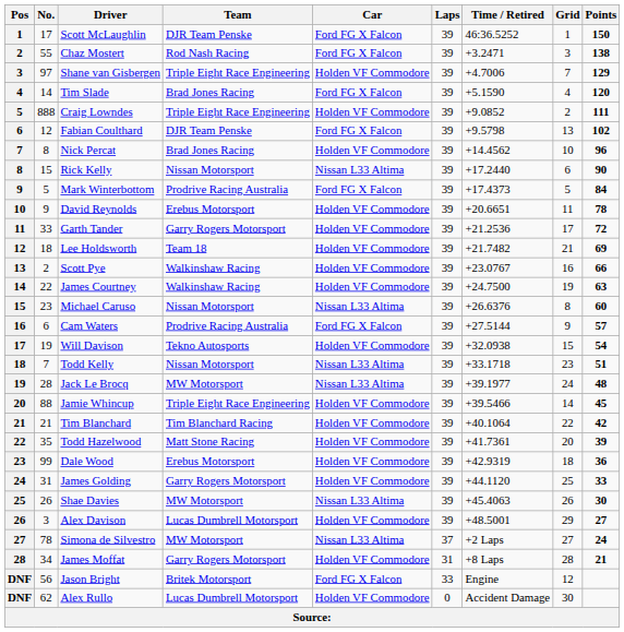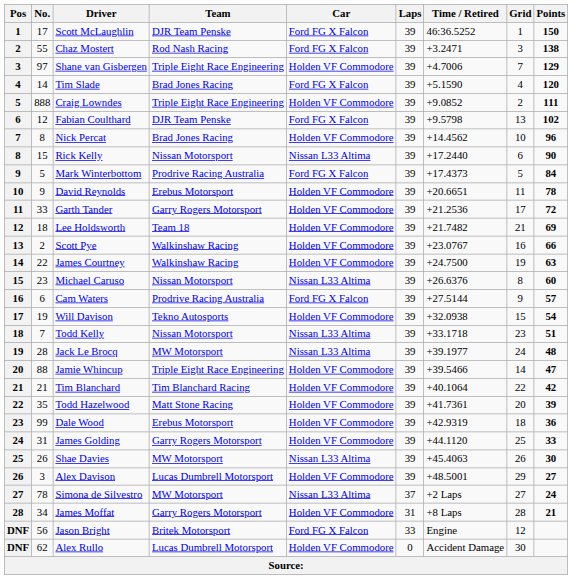 <table class="wikitable" style="font-size:90%;">
 <tr>
 <th>Pos</th>
 <th>No.</th>
 <th>Driver</th>
 <th>Team</th>
 <th>Car</th>
 <th>Laps</th>
 <th>Time / Retired</th>
 <th>Grid</th>
 <th>Points</th>
 </tr>
 <tr>
 <th>1</th>
 <td align="center">17</td>
 <td> <a href='#'>Scott McLaughlin</a></td>
 <td><a href='#'>DJR Team Penske</a></td>
 <td><a href='#'>Ford FG X Falcon</a></td>
 <td align="center">39</td>
 <td>46:36.5252</td>
 <td align="center">1</td>
 <td align="center"><strong>150</strong></td>
 </tr>
 <tr>
 <th>2</th>
 <td align="center">55</td>
 <td> <a href='#'>Chaz Mostert</a></td>
 <td><a href='#'>Rod Nash Racing</a></td>
 <td><a href='#'>Ford FG X Falcon</a></td>
 <td align="center">39</td>
 <td>+3.2471</td>
 <td align="center">3</td>
 <td align="center"><strong>138</strong></td>
 </tr>
 <tr>
 <th>3</th>
 <td align="center">97</td>
 <td> <a href='#'>Shane van Gisbergen</a></td>
 <td><a href='#'>Triple Eight Race Engineering</a></td>
 <td><a href='#'>Holden VF Commodore</a></td>
 <td align="center">39</td>
 <td>+4.7006</td>
 <td align="center">7</td>
 <td align="center"><strong>129</strong></td>
 </tr>
 <tr>
 <th>4</th>
 <td align="center">14</td>
 <td> <a href='#'>Tim Slade</a></td>
 <td><a href='#'>Brad Jones Racing</a></td>
 <td><a href='#'>Ford FG X Falcon</a></td>
 <td align="center">39</td>
 <td>+5.1590</td>
 <td align="center">4</td>
 <td align="center"><strong>120</strong></td>
 </tr>
 <tr>
 <th>5</th>
 <td align="center">888</td>
 <td> <a href='#'>Craig Lowndes</a></td>
 <td><a href='#'>Triple Eight Race Engineering</a></td>
 <td><a href='#'>Holden VF Commodore</a></td>
 <td align="center">39</td>
 <td>+9.0852</td>
 <td align="center">2</td>
 <td align="center"><strong>111</strong></td>
 </tr>
 <tr>
 <th>6</th>
 <td align="center">12</td>
 <td> <a href='#'>Fabian Coulthard</a></td>
 <td><a href='#'>DJR Team Penske</a></td>
 <td><a href='#'>Ford FG X Falcon</a></td>
 <td align="center">39</td>
 <td>+9.5798</td>
 <td align="center">13</td>
 <td align="center"><strong>102</strong></td>
 </tr>
 <tr>
 <th>7</th>
 <td align="center">8</td>
 <td> <a href='#'>Nick Percat</a></td>
 <td><a href='#'>Brad Jones Racing</a></td>
 <td><a href='#'>Holden VF Commodore</a></td>
 <td align="center">39</td>
 <td>+14.4562</td>
 <td align="center">10</td>
 <td align="center"><strong>96</strong></td>
 </tr>
 <tr>
 <th>8</th>
 <td align="center">15</td>
 <td> <a href='#'>Rick Kelly</a></td>
 <td><a href='#'>Nissan Motorsport</a></td>
 <td><a href='#'>Nissan L33 Altima</a></td>
 <td align="center">39</td>
 <td>+17.2440</td>
 <td align="center">6</td>
 <td align="center"><strong>90</strong></td>
 </tr>
 <tr>
 <th>9</th>
 <td align="center">5</td>
 <td> <a href='#'>Mark Winterbottom</a></td>
 <td><a href='#'>Prodrive Racing Australia</a></td>
 <td><a href='#'>Ford FG X Falcon</a></td>
 <td align="center">39</td>
 <td>+17.4373</td>
 <td align="center">5</td>
 <td align="center"><strong>84</strong></td>
 </tr>
 <tr>
 <th>10</th>
 <td align="center">9</td>
 <td> <a href='#'>David Reynolds</a></td>
 <td><a href='#'>Erebus Motorsport</a></td>
 <td><a href='#'>Holden VF Commodore</a></td>
 <td align="center">39</td>
 <td>+20.6651</td>
 <td align="center">11</td>
 <td align="center"><strong>78</strong></td>
 </tr>
 <tr>
 <th>11</th>
 <td align="center">33</td>
 <td> <a href='#'>Garth Tander</a></td>
 <td><a href='#'>Garry Rogers Motorsport</a></td>
 <td><a href='#'>Holden VF Commodore</a></td>
 <td align="center">39</td>
 <td>+21.2536</td>
 <td align="center">17</td>
 <td align="center"><strong>72</strong></td>
 </tr>
 <tr>
 <th>12</th>
 <td align="center">18</td>
 <td> <a href='#'>Lee Holdsworth</a></td>
 <td><a href='#'>Team 18</a></td>
 <td><a href='#'>Holden VF Commodore</a></td>
 <td align="center">39</td>
 <td>+21.7482</td>
 <td align="center">21</td>
 <td align="center"><strong>69</strong></td>
 </tr>
 <tr>
 <th>13</th>
 <td align="center">2</td>
 <td> <a href='#'>Scott Pye</a></td>
 <td><a href='#'>Walkinshaw Racing</a></td>
 <td><a href='#'>Holden VF Commodore</a></td>
 <td align="center">39</td>
 <td>+23.0767</td>
 <td align="center">16</td>
 <td align="center"><strong>66</strong></td>
 </tr>
 <tr>
 <th>14</th>
 <td align="center">22</td>
 <td> <a href='#'>James Courtney</a></td>
 <td><a href='#'>Walkinshaw Racing</a></td>
 <td><a href='#'>Holden VF Commodore</a></td>
 <td align="center">39</td>
 <td>+24.7500</td>
 <td align="center">19</td>
 <td align="center"><strong>63</strong></td>
 </tr>
 <tr>
 <th>15</th>
 <td align="center">23</td>
 <td> <a href='#'>Michael Caruso</a></td>
 <td><a href='#'>Nissan Motorsport</a></td>
 <td><a href='#'>Nissan L33 Altima</a></td>
 <td align="center">39</td>
 <td>+26.6376</td>
 <td align="center">8</td>
 <td align="center"><strong>60</strong></td>
 </tr>
 <tr>
 <th>16</th>
 <td align="center">6</td>
 <td> <a href='#'>Cam Waters</a></td>
 <td><a href='#'>Prodrive Racing Australia</a></td>
 <td><a href='#'>Ford FG X Falcon</a></td>
 <td align="center">39</td>
 <td>+27.5144</td>
 <td align="center">9</td>
 <td align="center"><strong>57</strong></td>
 </tr>
 <tr>
 <th>17</th>
 <td align="center">19</td>
 <td> <a href='#'>Will Davison</a></td>
 <td><a href='#'>Tekno Autosports</a></td>
 <td><a href='#'>Holden VF Commodore</a></td>
 <td align="center">39</td>
 <td>+32.0938</td>
 <td align="center">15</td>
 <td align="center"><strong>54</strong></td>
 </tr>
 <tr>
 <th>18</th>
 <td align="center">7</td>
 <td> <a href='#'>Todd Kelly</a></td>
 <td><a href='#'>Nissan Motorsport</a></td>
 <td><a href='#'>Nissan L33 Altima</a></td>
 <td align="center">39</td>
 <td>+33.1718</td>
 <td align="center">23</td>
 <td align="center"><strong>51</strong></td>
 </tr>
 <tr>
 <th>19</th>
 <td align="center">28</td>
 <td> <a href='#'>Jack Le Brocq</a></td>
 <td><a href='#'>MW Motorsport</a></td>
 <td><a href='#'>Nissan L33 Altima</a></td>
 <td align="center">39</td>
 <td>+39.1977</td>
 <td align="center">24</td>
 <td align="center"><strong>48</strong></td>
 </tr>
 <tr>
 <th>20</th>
 <td align="center">88</td>
 <td> <a href='#'>Jamie Whincup</a></td>
 <td><a href='#'>Triple Eight Race Engineering</a></td>
 <td><a href='#'>Holden VF Commodore</a></td>
 <td align="center">39</td>
 <td>+39.5466</td>
 <td align="center">14</td>
-<td align="center"><strong>45</strong></td>
+<td align="center"><strong>47</strong></td>
 </tr>
 <tr>
 <th>21</th>
 <td align="center">21</td>
 <td> <a href='#'>Tim Blanchard</a></td>
 <td><a href='#'>Tim Blanchard Racing</a></td>
 <td><a href='#'>Holden VF Commodore</a></td>
 <td align="center">39</td>
 <td>+40.1064</td>
 <td align="center">22</td>
 <td align="center"><strong>42</strong></td>
 </tr>
 <tr>
 <th>22</th>
 <td align="center">35</td>
 <td> <a href='#'>Todd Hazelwood</a></td>
 <td><a href='#'>Matt Stone Racing</a></td>
 <td><a href='#'>Holden VF Commodore</a></td>
 <td align="center">39</td>
 <td>+41.7361</td>
 <td align="center">20</td>
 <td align="center"><strong>39</strong></td>
 </tr>
 <tr>
 <th>23</th>
 <td align="center">99</td>
 <td> <a href='#'>Dale Wood</a></td>
 <td><a href='#'>Erebus Motorsport</a></td>
 <td><a href='#'>Holden VF Commodore</a></td>
 <td align="center">39</td>
 <td>+42.9319</td>
 <td align="center">18</td>
 <td align="center"><strong>36</strong></td>
 </tr>
 <tr>
 <th>24</th>
 <td align="center">31</td>
 <td> <a href='#'>James Golding</a></td>
 <td><a href='#'>Garry Rogers Motorsport</a></td>
 <td><a href='#'>Holden VF Commodore</a></td>
 <td align="center">39</td>
 <td>+44.1120</td>
 <td align="center">25</td>
 <td align="center"><strong>33</strong></td>
 </tr>
 <tr>
 <th>25</th>
 <td align="center">26</td>
 <td> <a href='#'>Shae Davies</a></td>
 <td><a href='#'>MW Motorsport</a></td>
 <td><a href='#'>Nissan L33 Altima</a></td>
 <td align="center">39</td>
 <td>+45.4063</td>
 <td align="center">26</td>
 <td align="center"><strong>30</strong></td>
 </tr>
 <tr>
 <th>26</th>
 <td align="center">3</td>
 <td> <a href='#'>Alex Davison</a></td>
 <td><a href='#'>Lucas Dumbrell Motorsport</a></td>
 <td><a href='#'>Holden VF Commodore</a></td>
 <td align="center">39</td>
 <td>+48.5001</td>
 <td align="center">29</td>
 <td align="center"><strong>27</strong></td>
 </tr>
 <tr>
 <th>27</th>
 <td align="center">78</td>
 <td> <a href='#'>Simona de Silvestro</a></td>
 <td><a href='#'>MW Motorsport</a></td>
 <td><a href='#'>Nissan L33 Altima</a></td>
 <td align="center">37</td>
 <td>+2 Laps</td>
 <td align="center">27</td>
 <td align="center"><strong>24</strong></td>
 </tr>
 <tr>
 <th>28</th>
 <td align="center">34</td>
 <td> <a href='#'>James Moffat</a></td>
 <td><a href='#'>Garry Rogers Motorsport</a></td>
 <td><a href='#'>Holden VF Commodore</a></td>
 <td align="center">31</td>
 <td>+8 Laps</td>
 <td align="center">28</td>
 <td align="center"><strong>21</strong></td>
 </tr>
 <tr>
 <th>DNF</th>
 <td align="center">56</td>
 <td> <a href='#'>Jason Bright</a></td>
 <td><a href='#'>Britek Motorsport</a></td>
 <td><a href='#'>Ford FG X Falcon</a></td>
 <td align="center">33</td>
 <td>Engine</td>
 <td align="center">12</td>
 <td align="center"></td>
 </tr>
 <tr>
 <th>DNF</th>
 <td align="center">62</td>
 <td> <a href='#'>Alex Rullo</a></td>
 <td><a href='#'>Lucas Dumbrell Motorsport</a></td>
 <td><a href='#'>Holden VF Commodore</a></td>
 <td align="center">0</td>
 <td>Accident Damage</td>
 <td align="center">30</td>
 <td align="center"></td>
 </tr>
 <tr>
 <th colspan="9">Source:</th>
 </tr>
 </table>
